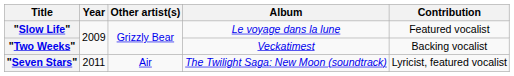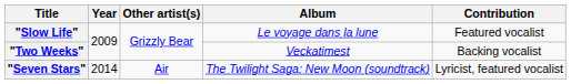 <table class="wikitable plainrowheaders" style="text-align:center;">
 <tr>
 <th scope="col">Title</th>
 <th scope="col">Year</th>
 <th scope="col">Other artist(s)</th>
 <th scope="col">Album</th>
 <th scope="col">Contribution</th>
 </tr>
 <tr>
 <th scope="row">"<a href='#'>Slow Life</a>"</th>
 <td rowspan="2">2009</td>
 <td rowspan="2"><a href='#'>Grizzly Bear</a></td>
 <td><em><a href='#'>Le voyage dans la lune</a></em></td>
 <td>Featured vocalist</td>
 </tr>
 <tr>
 <th scope="row">"<a href='#'>Two Weeks</a>"</th>
 <td><em><a href='#'>Veckatimest</a></em></td>
 <td>Backing vocalist</td>
 </tr>
 <tr>
 <th scope="row">"<a href='#'>Seven Stars</a>"</th>
-<td>2011</td>
+<td>2014</td>
 <td><a href='#'>Air</a></td>
 <td><em><a href='#'>The Twilight Saga: New Moon (soundtrack)</a></em></td>
 <td>Lyricist, featured vocalist</td>
 </tr>
 </table>
